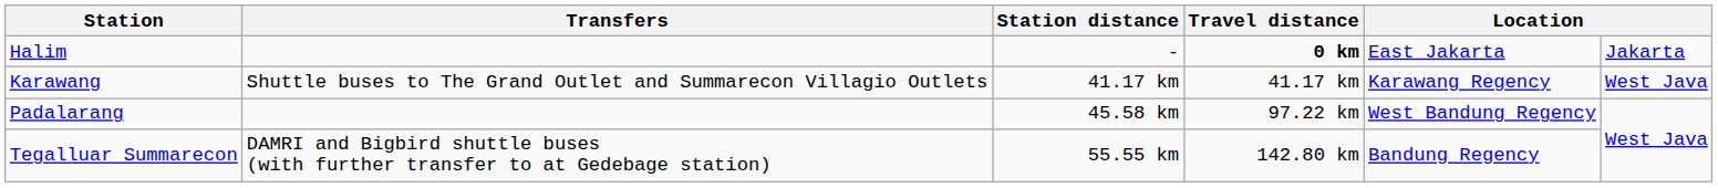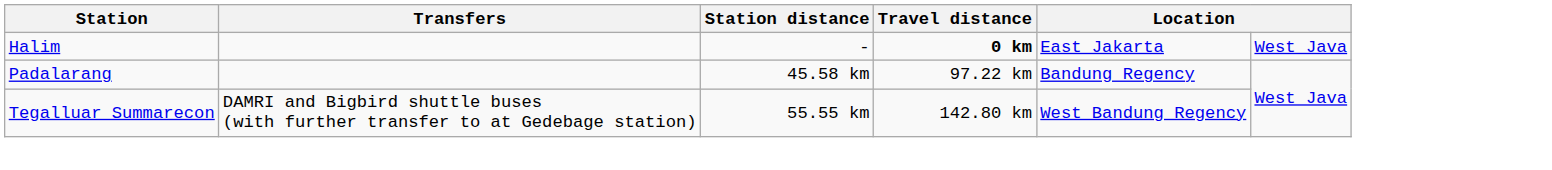 <table rules="all" class="wikitable">
 <tr>
 <th>Station</th>
 <th>Transfers</th>
 <th>Station distance</th>
 <th>Travel distance</th>
 <th colspan="2">Location</th>
 </tr>
 <tr>
 <td><a href='#'>Halim</a></td>
 <td></td>
 <td align="right">-</td>
 <td align="right"><strong>0 km</strong></td>
 <td><a href='#'>East Jakarta</a></td>
-<td><a href='#'>Jakarta</a></td>
-</tr>
-<tr>
-<td><a href='#'>Karawang</a></td>
-<td> Shuttle buses to The Grand Outlet and Summarecon Villagio Outlets</td>
-<td align="right">41.17 km</td>
-<td align="right">41.17 km</td>
-<td><a href='#'>Karawang Regency</a></td>
 <td><a href='#'>West Java</a></td>
 </tr>
 <tr>
 <td><a href='#'>Padalarang</a></td>
 <td></td>
 <td align="right">45.58 km</td>
 <td align="right">97.22 km</td>
-<td><a href='#'>West Bandung Regency</a></td>
+<td><a href='#'>Bandung Regency</a></td>
 <td rowspan="2"><a href='#'>West Java</a></td>
 </tr>
 <tr>
 <td><a href='#'>Tegalluar Summarecon</a></td>
 <td> DAMRI and Bigbird shuttle buses<br>(with further transfer to   at Gedebage station)</td>
 <td align="right">55.55 km</td>
 <td align="right">142.80 km</td>
-<td><a href='#'>Bandung Regency</a></td>
+<td><a href='#'>West Bandung Regency</a></td>
 </tr>
 </table>
